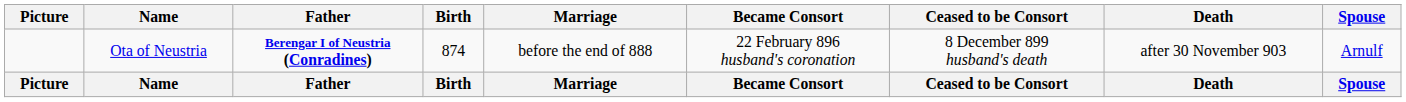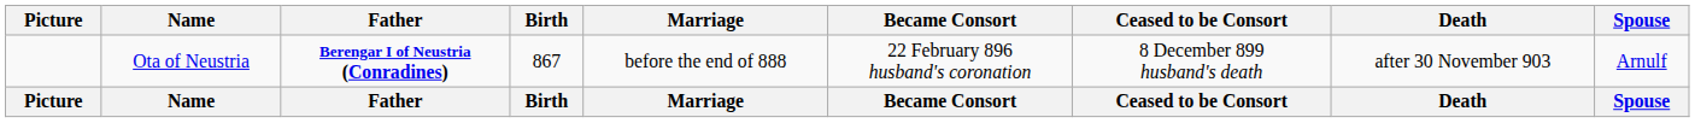 <table width=90% class="wikitable">
 <tr>
 <th>Picture</th>
 <th>Name</th>
 <th>Father</th>
 <th>Birth</th>
 <th>Marriage</th>
 <th>Became Consort</th>
 <th>Ceased to be Consort</th>
 <th>Death</th>
 <th><a href='#'>Spouse</a></th>
 </tr>
 <tr>
 <td align=center></td>
 <td align=center><a href='#'>Ota of Neustria</a></td>
 <td align="center"><strong><small><a href='#'>Berengar I of Neustria</a></small><br>(<a href='#'>Conradines</a>)</strong></td>
-<td align="center">874</td>
+<td align="center">867</td>
 <td align="center">before the end of 888</td>
 <td align="center">22 February 896<br><em>husband's coronation</em></td>
 <td align="center">8 December 899<br><em>husband's death</em></td>
 <td align="center">after 30 November 903</td>
 <td align="center"><a href='#'>Arnulf</a></td>
 </tr>
 <tr>
 <th>Picture</th>
 <th>Name</th>
 <th>Father</th>
 <th>Birth</th>
 <th>Marriage</th>
 <th>Became Consort</th>
 <th>Ceased to be Consort</th>
 <th>Death</th>
 <th><a href='#'>Spouse</a></th>
 </tr>
 </table>
